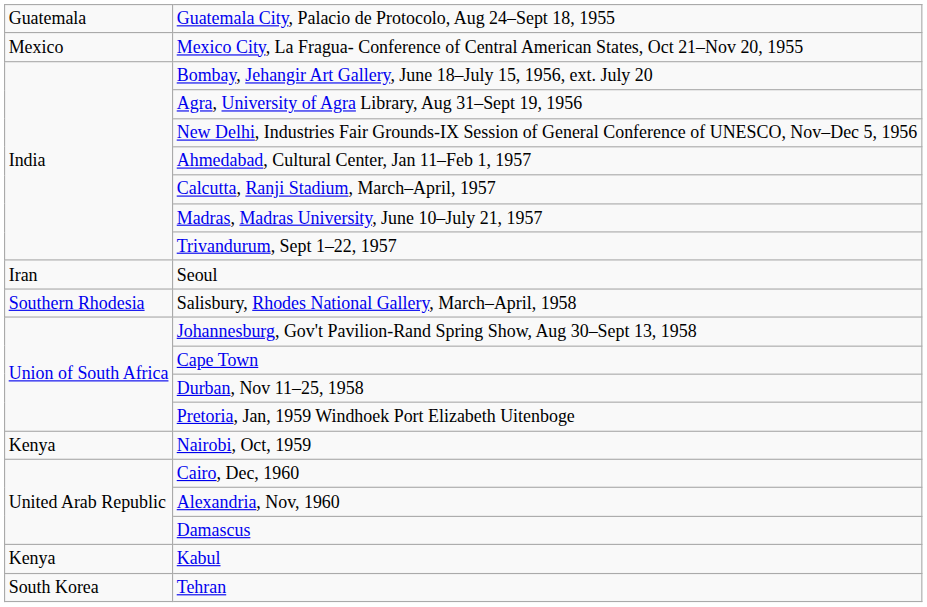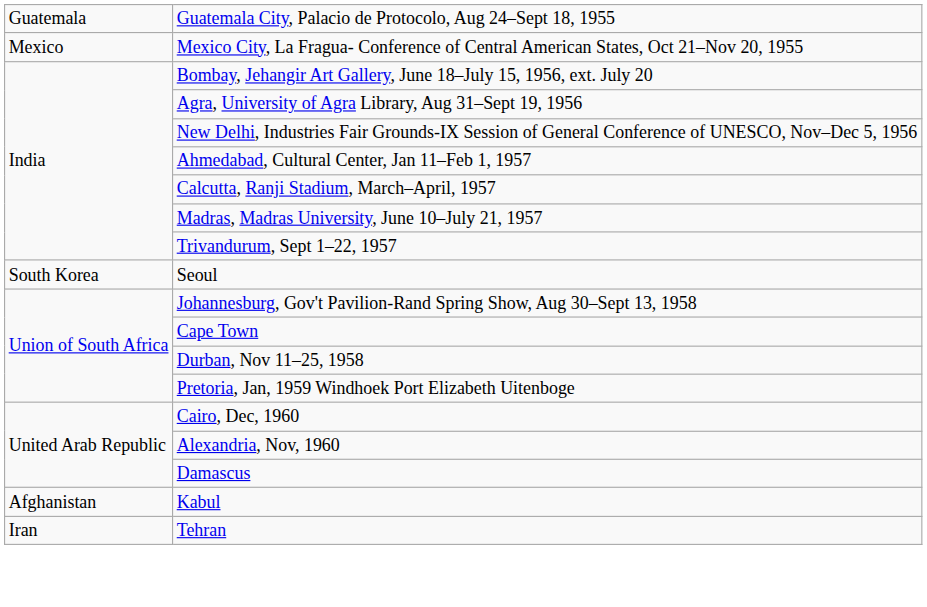 <table class="wikitable mw-collapsible">
 <tr>
 <td>Guatemala</td>
 <td><a href='#'>Guatemala City</a>, Palacio de Protocolo, Aug 24–Sept 18, 1955</td>
 </tr>
 <tr>
 <td>Mexico</td>
 <td><a href='#'>Mexico City</a>, La Fragua- Conference of Central American States, Oct 21–Nov 20, 1955</td>
 </tr>
 <tr>
 <td rowspan="7">India</td>
 <td><a href='#'>Bombay</a>, <a href='#'>Jehangir Art Gallery</a>, June 18–July 15, 1956, ext. July 20</td>
 </tr>
 <tr>
 <td><a href='#'>Agra</a>, <a href='#'>University of Agra</a> Library, Aug 31–Sept 19, 1956</td>
 </tr>
 <tr>
 <td><a href='#'>New Delhi</a>, Industries Fair Grounds-IX Session of General Conference of UNESCO, Nov–Dec 5, 1956</td>
 </tr>
 <tr>
 <td><a href='#'>Ahmedabad</a>, Cultural Center, Jan 11–Feb 1, 1957</td>
 </tr>
 <tr>
 <td><a href='#'>Calcutta</a>, <a href='#'>Ranji Stadium</a>, March–April, 1957</td>
 </tr>
 <tr>
 <td><a href='#'>Madras</a>, <a href='#'>Madras University</a>, June 10–July 21, 1957</td>
 </tr>
 <tr>
 <td><a href='#'>Trivandurum</a>, Sept 1–22, 1957</td>
 </tr>
 <tr>
-<td>Iran</td>
+<td>South Korea</td>
 <td>Seoul</td>
-</tr>
-<tr>
-<td><a href='#'>Southern Rhodesia</a></td>
-<td>Salisbury, <a href='#'>Rhodes National Gallery</a>, March–April, 1958</td>
 </tr>
 <tr>
 <td rowspan="4"><a href='#'>Union of South Africa</a></td>
 <td><a href='#'>Johannesburg</a>, Gov't Pavilion-Rand Spring Show, Aug 30–Sept 13, 1958</td>
 </tr>
 <tr>
 <td><a href='#'>Cape Town</a></td>
 </tr>
 <tr>
 <td><a href='#'>Durban</a>, Nov 11–25, 1958</td>
 </tr>
 <tr>
 <td><a href='#'>Pretoria</a>, Jan, 1959 Windhoek Port Elizabeth Uitenboge</td>
 </tr>
 <tr>
-<td>Kenya</td>
-<td><a href='#'>Nairobi</a>, Oct, 1959</td>
-</tr>
-<tr>
 <td rowspan="3">United Arab Republic</td>
 <td><a href='#'>Cairo</a>, Dec, 1960</td>
 </tr>
 <tr>
 <td><a href='#'>Alexandria</a>, Nov, 1960</td>
 </tr>
 <tr>
 <td><a href='#'>Damascus</a></td>
 </tr>
 <tr>
-<td>Kenya</td>
+<td>Afghanistan</td>
 <td><a href='#'>Kabul</a></td>
 </tr>
 <tr>
-<td>South Korea</td>
+<td>Iran</td>
 <td><a href='#'>Tehran</a></td>
 </tr>
 </table>
